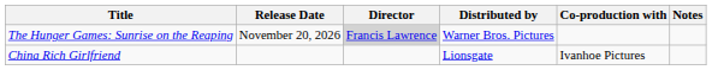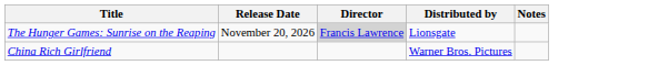 <table class="wikitable sortable">
 <tr>
 <th>Title</th>
 <th>Release Date</th>
 <th>Director</th>
 <th>Distributed by</th>
-<th>Co-production with</th>
 <th>Notes</th>
 </tr>
 <tr>
 <td><em><a href='#'>The Hunger Games: Sunrise on the Reaping</a></em></td>
 <td>November 20, 2026</td>
 <td style="background: lightgrey;"><a href='#'>Francis Lawrence</a></td>
-<td><a href='#'>Warner Bros. Pictures</a></td>
-<td></td>
+<td><a href='#'>Lionsgate</a></td>
 <td></td>
 </tr>
 <tr>
 <td><em><a href='#'>China Rich Girlfriend</a></em></td>
 <td></td>
 <td></td>
-<td><a href='#'>Lionsgate</a></td>
-<td>Ivanhoe Pictures</td>
+<td><a href='#'>Warner Bros. Pictures</a></td>
 <td></td>
 </tr>
 </table>
